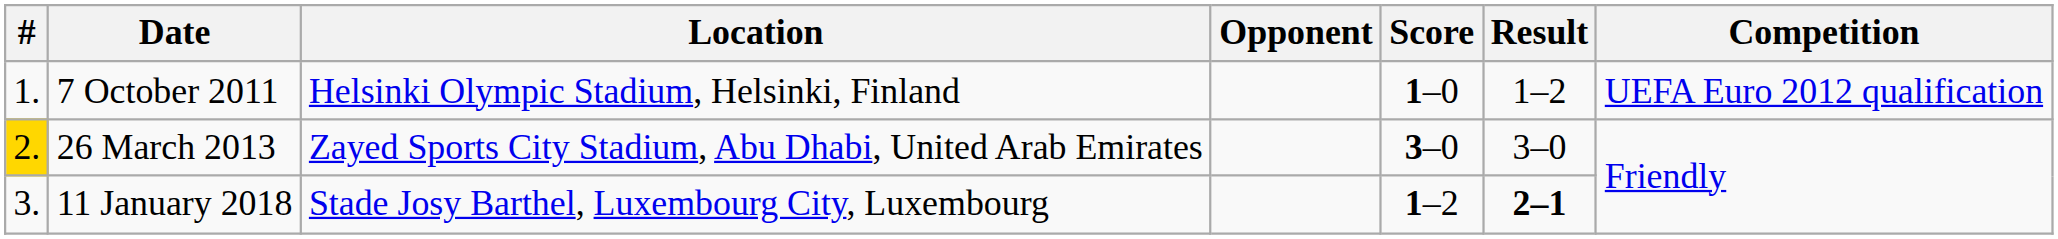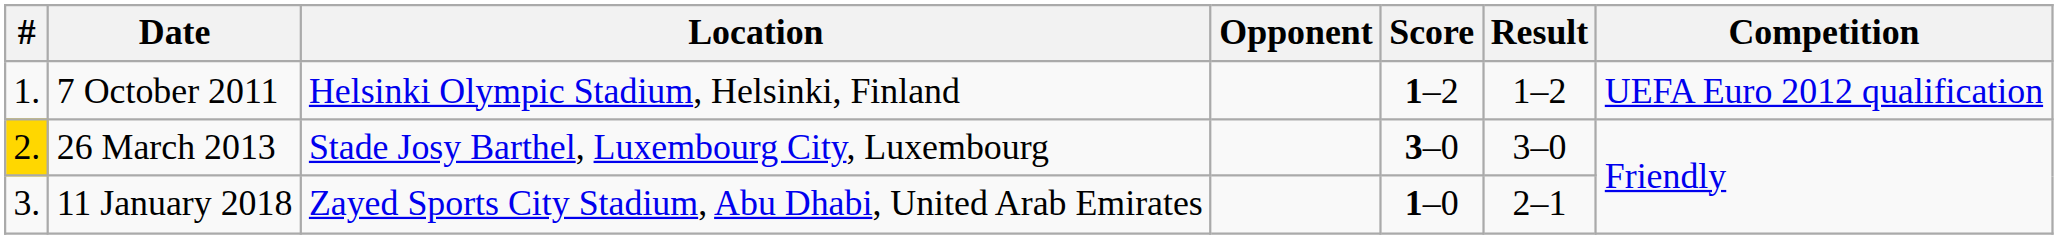 <table class="wikitable">
 <tr>
 <th>#</th>
 <th>Date</th>
 <th>Location</th>
 <th>Opponent</th>
 <th>Score</th>
 <th>Result</th>
 <th>Competition</th>
 </tr>
 <tr>
 <td>1.</td>
 <td>7 October 2011</td>
 <td><a href='#'>Helsinki Olympic Stadium</a>, Helsinki, Finland</td>
 <td></td>
-<td align=center><strong>1</strong>–0</td>
+<td align=center><strong>1</strong>–2</td>
 <td align=center>1–2</td>
 <td><a href='#'>UEFA Euro 2012 qualification</a></td>
 </tr>
 <tr>
 <td style="background: gold;">2.</td>
 <td>26 March 2013</td>
-<td><a href='#'>Zayed Sports City Stadium</a>, <a href='#'>Abu Dhabi</a>, United Arab Emirates</td>
+<td><a href='#'>Stade Josy Barthel</a>, <a href='#'>Luxembourg City</a>, Luxembourg</td>
 <td></td>
 <td align=center><strong>3</strong>–0</td>
 <td align=center>3–0</td>
 <td rowspan=2><a href='#'>Friendly</a></td>
 </tr>
 <tr>
 <td>3.</td>
 <td>11 January 2018</td>
-<td><a href='#'>Stade Josy Barthel</a>, <a href='#'>Luxembourg City</a>, Luxembourg</td>
+<td><a href='#'>Zayed Sports City Stadium</a>, <a href='#'>Abu Dhabi</a>, United Arab Emirates</td>
 <td></td>
-<td align=center><strong>1</strong>–2</td>
-<td align=center><strong>2–1</strong></td>
+<td align=center><strong>1</strong>–0</td>
+<td align=center>2–1</td>
 </tr>
 </table>
